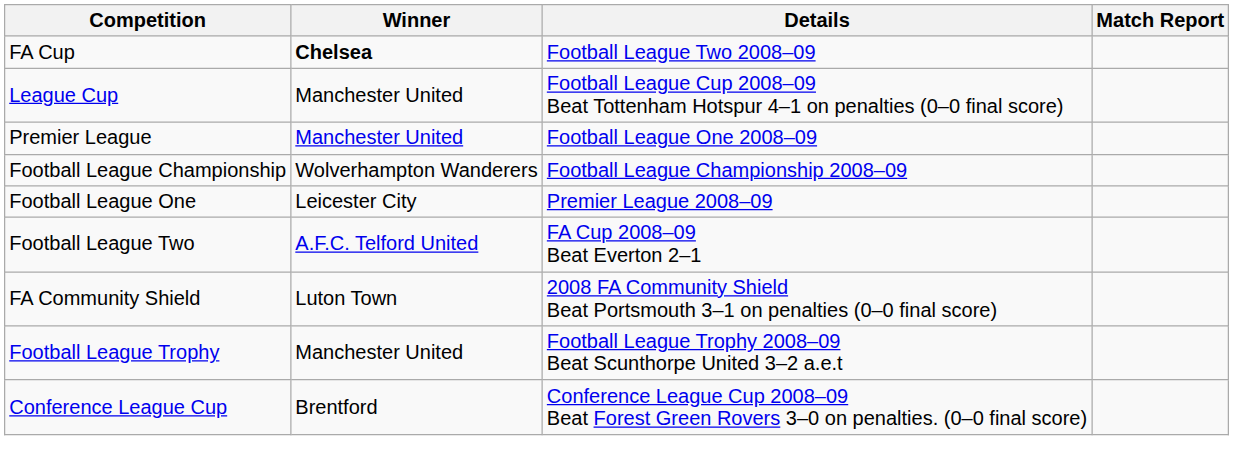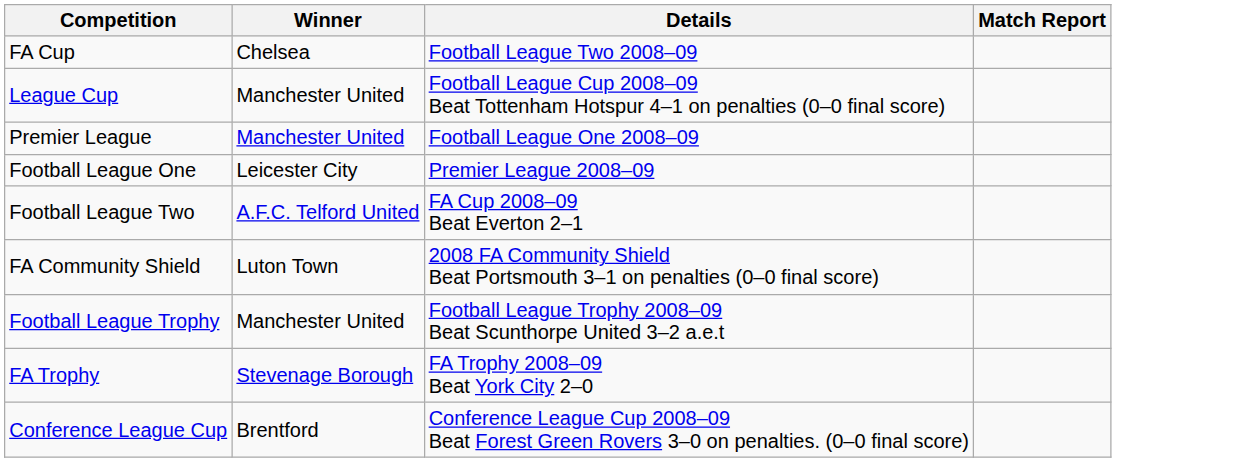 <table class="wikitable">
 <tr>
 <th>Competition</th>
 <th>Winner</th>
 <th>Details</th>
 <th>Match Report</th>
 </tr>
 <tr>
 <td>FA Cup</td>
-<td><strong>Chelsea</strong></td>
+<td>Chelsea</td>
 <td><a href='#'>Football League Two 2008–09</a></td>
 <td></td>
 </tr>
 <tr>
 <td><a href='#'>League Cup</a></td>
 <td>Manchester United</td>
 <td><a href='#'>Football League Cup 2008–09</a><br>Beat Tottenham Hotspur 4–1 on penalties (0–0 final score)</td>
 <td></td>
 </tr>
 <tr>
 <td>Premier League</td>
 <td><a href='#'>Manchester United</a></td>
 <td><a href='#'>Football League One 2008–09</a></td>
-<td></td>
-</tr>
-<tr>
-<td>Football League Championship</td>
-<td>Wolverhampton Wanderers</td>
-<td><a href='#'>Football League Championship 2008–09</a></td>
 <td></td>
 </tr>
 <tr>
 <td>Football League One</td>
 <td>Leicester City</td>
 <td><a href='#'>Premier League 2008–09</a></td>
 <td></td>
 </tr>
 <tr>
 <td>Football League Two</td>
 <td><a href='#'>A.F.C. Telford United</a></td>
 <td><a href='#'>FA Cup 2008–09</a><br>Beat Everton 2–1</td>
 <td></td>
 </tr>
 <tr>
 <td>FA Community Shield</td>
 <td>Luton Town</td>
 <td><a href='#'>2008 FA Community Shield</a><br>Beat Portsmouth 3–1 on penalties (0–0 final score)</td>
 <td></td>
 </tr>
 <tr>
 <td><a href='#'>Football League Trophy</a></td>
 <td>Manchester United</td>
 <td><a href='#'>Football League Trophy 2008–09</a><br>Beat Scunthorpe United 3–2 a.e.t</td>
 <td></td>
 </tr>
 <tr>
+<td><a href='#'>FA Trophy</a></td>
+<td><a href='#'>Stevenage Borough</a></td>
+<td><a href='#'>FA Trophy 2008–09</a><br>Beat <a href='#'>York City</a> 2–0</td>
+<td></td>
+</tr>
+<tr>
 <td><a href='#'>Conference League Cup</a></td>
 <td>Brentford</td>
 <td><a href='#'>Conference League Cup 2008–09</a><br>Beat <a href='#'>Forest Green Rovers</a> 3–0 on penalties. (0–0 final score)</td>
 <td></td>
 </tr>
 </table>
